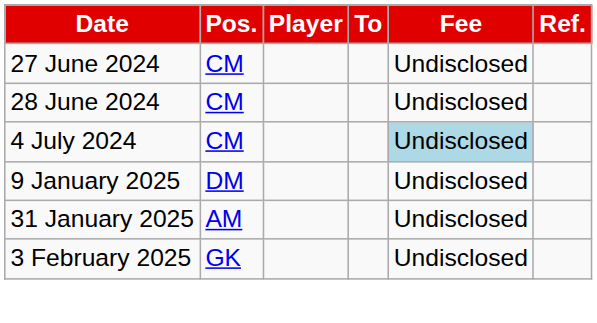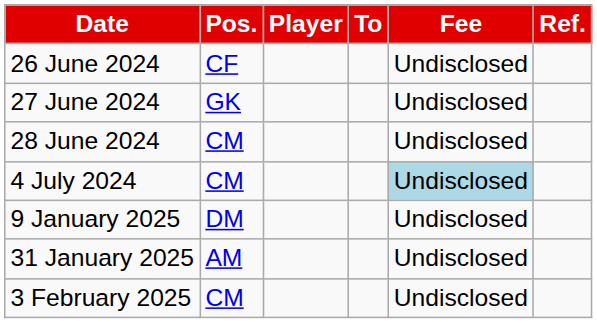 <table class="wikitable plainrowheaders sortable">
 <tr>
 <th style="background:#E00000;color:#fff;">Date</th>
 <th style="background:#E00000;color:#fff;">Pos.</th>
 <th style="background:#E00000;color:#fff;">Player</th>
 <th style="background:#E00000;color:#fff;">To</th>
 <th style="background:#E00000;color:#fff;">Fee</th>
 <th style="background:#E00000;color:#fff;">Ref.</th>
 </tr>
 <tr>
+<td>26 June 2024</td>
+<td><a href='#'>CF</a></td>
+<td></td>
+<td></td>
+<td>Undisclosed</td>
+<td></td>
+</tr>
+<tr>
 <td>27 June 2024</td>
-<td><a href='#'>CM</a></td>
+<td><a href='#'>GK</a></td>
 <td></td>
 <td></td>
 <td>Undisclosed</td>
 <td></td>
 </tr>
 <tr>
 <td>28 June 2024</td>
 <td><a href='#'>CM</a></td>
 <td></td>
 <td></td>
 <td>Undisclosed</td>
 <td></td>
 </tr>
 <tr>
 <td>4 July 2024</td>
 <td><a href='#'>CM</a></td>
 <td></td>
 <td></td>
 <td style="background: lightblue;">Undisclosed</td>
 <td></td>
 </tr>
 <tr>
 <td>9 January 2025</td>
 <td><a href='#'>DM</a></td>
 <td></td>
 <td></td>
 <td>Undisclosed</td>
 <td></td>
 </tr>
 <tr>
 <td>31 January 2025</td>
 <td><a href='#'>AM</a></td>
 <td></td>
 <td></td>
 <td>Undisclosed</td>
 <td></td>
 </tr>
 <tr>
 <td>3 February 2025</td>
-<td><a href='#'>GK</a></td>
+<td><a href='#'>CM</a></td>
 <td></td>
 <td></td>
 <td>Undisclosed</td>
 <td></td>
 </tr>
 </table>
